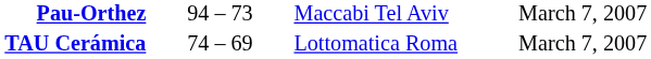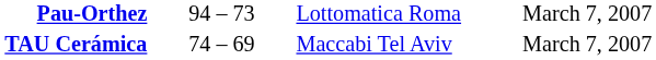 <table style="text-align:center">
 <tr>
 <th width=160></th>
 <th width=100></th>
 <th width=160></th>
 <th width=200></th>
 </tr>
 <tr>
 <td align=right><strong><a href='#'>Pau-Orthez</a></strong> </td>
 <td>94 – 73</td>
-<td align=left> <a href='#'>Maccabi Tel Aviv</a></td>
+<td align=left> <a href='#'>Lottomatica Roma</a></td>
 <td align=left>March 7, 2007</td>
 </tr>
 <tr>
 <td align=right><strong><a href='#'>TAU Cerámica</a></strong> </td>
 <td>74 – 69</td>
-<td align=left> <a href='#'>Lottomatica Roma</a></td>
+<td align=left> <a href='#'>Maccabi Tel Aviv</a></td>
 <td align=left>March 7, 2007</td>
 </tr>
 </table>
